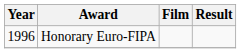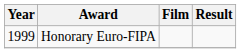 <table class="wikitable sortable">
 <tr>
 <th>Year</th>
 <th>Award</th>
 <th>Film</th>
 <th>Result</th>
 </tr>
 <tr>
-<td>1996</td>
+<td>1999</td>
 <td>Honorary Euro-FIPA</td>
 <td></td>
 <td></td>
 </tr>
 <tr>
 </tr>
 </table>
